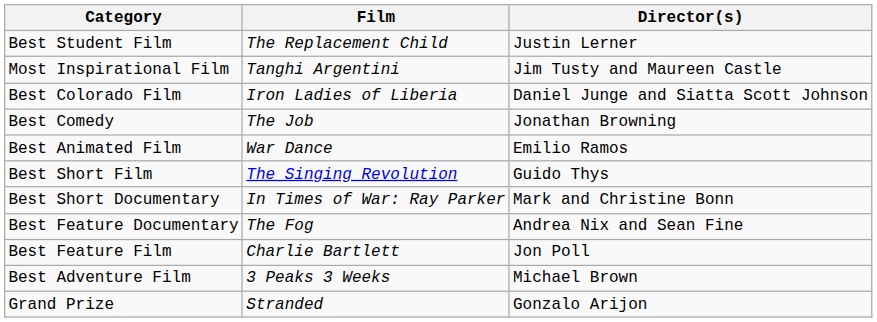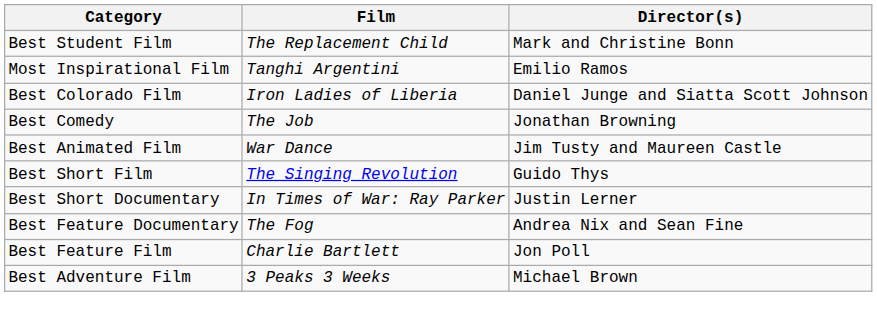 <table class="wikitable">
 <tr>
 <th>Category</th>
 <th>Film</th>
 <th>Director(s)</th>
 </tr>
 <tr>
 <td>Best Student Film</td>
 <td><em>The Replacement Child</em></td>
-<td>Justin Lerner</td>
+<td>Mark and Christine Bonn</td>
 </tr>
 <tr>
 <td>Most Inspirational Film</td>
 <td><em>Tanghi Argentini</em></td>
-<td>Jim Tusty and Maureen Castle</td>
+<td>Emilio Ramos</td>
 </tr>
 <tr>
 <td>Best Colorado Film</td>
 <td><em>Iron Ladies of Liberia</em></td>
 <td>Daniel Junge and Siatta Scott Johnson</td>
 </tr>
 <tr>
 <td>Best Comedy</td>
 <td><em>The Job</em></td>
 <td>Jonathan Browning</td>
 </tr>
 <tr>
 <td>Best Animated Film</td>
 <td><em>War Dance</em></td>
-<td>Emilio Ramos</td>
+<td>Jim Tusty and Maureen Castle</td>
 </tr>
 <tr>
 <td>Best Short Film</td>
 <td><em><a href='#'>The Singing Revolution</a></em></td>
 <td>Guido Thys</td>
 </tr>
 <tr>
 <td>Best Short Documentary</td>
 <td><em>In Times of War: Ray Parker</em></td>
-<td>Mark and Christine Bonn</td>
+<td>Justin Lerner</td>
 </tr>
 <tr>
 <td>Best Feature Documentary</td>
 <td><em>The Fog</em></td>
 <td>Andrea Nix and Sean Fine</td>
 </tr>
 <tr>
 <td>Best Feature Film</td>
 <td><em>Charlie Bartlett</em></td>
 <td>Jon Poll</td>
 </tr>
 <tr>
 <td>Best Adventure Film</td>
 <td><em>3 Peaks 3 Weeks</em></td>
 <td>Michael Brown</td>
 </tr>
-<tr>
-<td>Grand Prize</td>
-<td><em>Stranded</em></td>
-<td>Gonzalo Arijon</td>
-</tr>
 </table>
